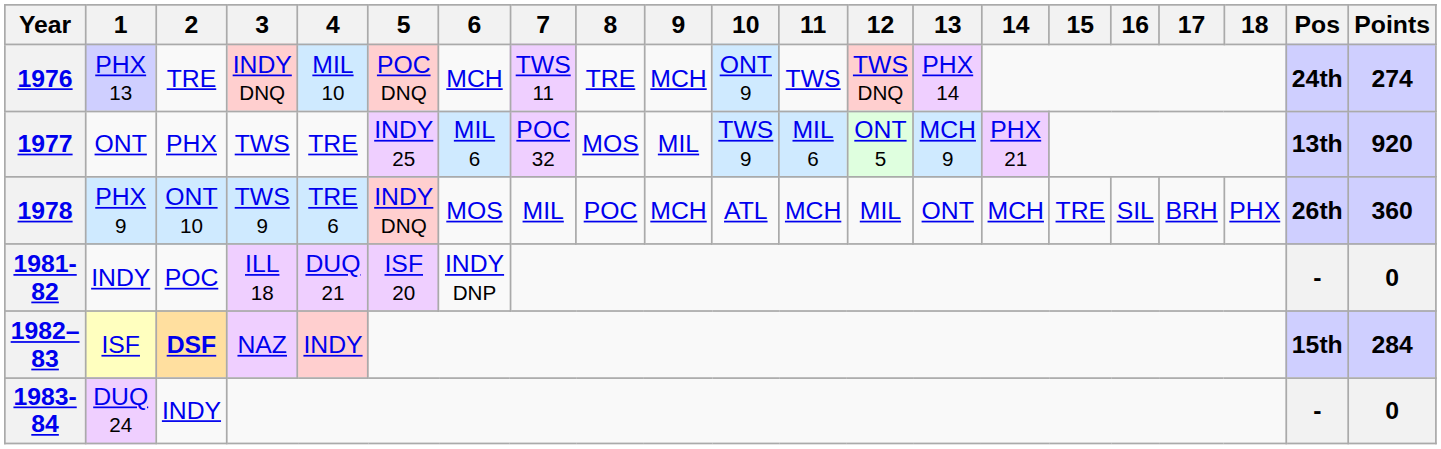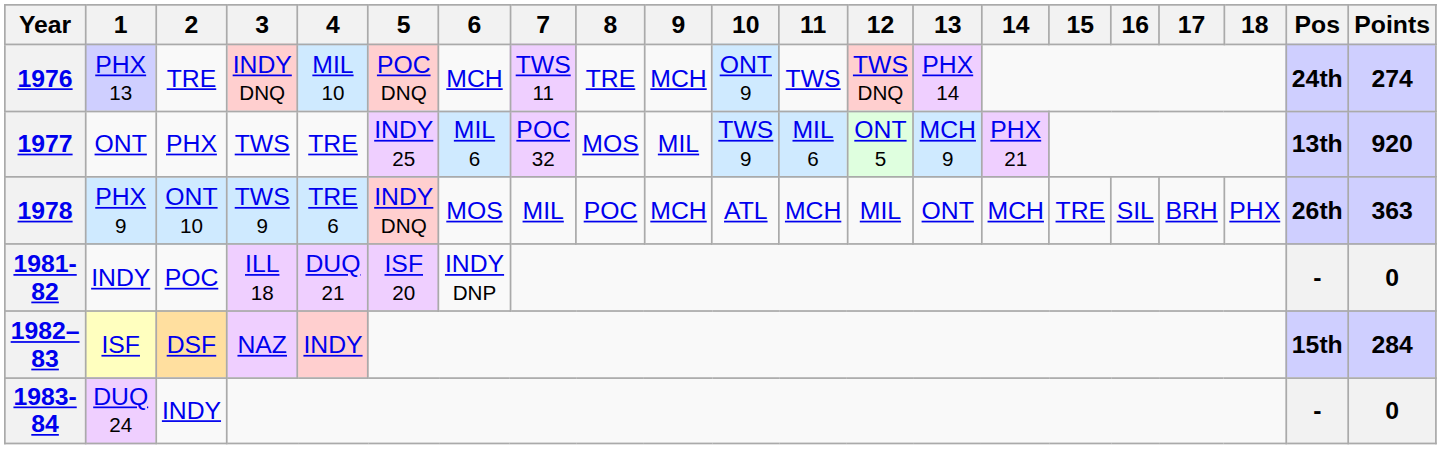 <table class="wikitable" style="text-align:center; font-size:90%">
 <tr>
 <th>Year</th>
 <th>1</th>
 <th>2</th>
 <th>3</th>
 <th>4</th>
 <th>5</th>
 <th>6</th>
 <th>7</th>
 <th>8</th>
 <th>9</th>
 <th>10</th>
 <th>11</th>
 <th>12</th>
 <th>13</th>
 <th>14</th>
 <th>15</th>
 <th>16</th>
 <th>17</th>
 <th>18</th>
 <th>Pos</th>
 <th>Points</th>
 </tr>
 <tr>
 <th><a href='#'>1976</a></th>
 <td style="background:#CFCFFF;"><a href='#'>PHX</a><br><small>13</small></td>
 <td><a href='#'>TRE</a><br><small> </small></td>
 <td style="background:#FFCFCF;"><a href='#'>INDY</a><br><small>DNQ</small></td>
 <td style="background:#CFEAFF;"><a href='#'>MIL</a><br><small>10</small></td>
 <td style="background:#FFCFCF;"><a href='#'>POC</a><br><small>DNQ</small></td>
 <td><a href='#'>MCH</a><br><small> </small></td>
 <td style="background:#EFCFFF;"><a href='#'>TWS</a><br><small>11</small></td>
 <td><a href='#'>TRE</a><br><small> </small></td>
 <td><a href='#'>MCH</a><br><small> </small></td>
 <td style="background:#CFEAFF;"><a href='#'>ONT</a><br><small>9</small></td>
 <td><a href='#'>TWS</a><br><small> </small></td>
 <td style="background:#FFCFCF;"><a href='#'>TWS</a><br><small>DNQ</small></td>
 <td style="background:#EFCFFF;"><a href='#'>PHX</a><br><small>14</small></td>
 <td colspan=5></td>
 <th style="background:#CFCFFF;">24th</th>
 <th style="background:#CFCFFF;">274</th>
 </tr>
 <tr>
 <th><a href='#'>1977</a></th>
 <td><a href='#'>ONT</a><br><small> </small></td>
 <td><a href='#'>PHX</a><br><small> </small></td>
 <td><a href='#'>TWS</a><br><small> </small></td>
 <td><a href='#'>TRE</a><br><small> </small></td>
 <td style="background:#EFCFFF;"><a href='#'>INDY</a><br><small>25</small></td>
 <td style="background:#CFEAFF;"><a href='#'>MIL</a><br><small>6</small></td>
 <td style="background:#EFCFFF;"><a href='#'>POC</a><br><small>32</small></td>
 <td><a href='#'>MOS</a><br><small> </small></td>
 <td><a href='#'>MIL</a></td>
 <td style="background:#CFEAFF;"><a href='#'>TWS</a><br><small>9</small></td>
 <td style="background:#CFEAFF;"><a href='#'>MIL</a><br><small>6</small></td>
 <td style="background:#DFFFDF;"><a href='#'>ONT</a><br><small>5</small></td>
 <td style="background:#CFEAFF;"><a href='#'>MCH</a><br><small>9</small></td>
 <td style="background:#EFCFFF;"><a href='#'>PHX</a><br><small>21</small></td>
 <td colspan=4></td>
 <th style="background:#CFCFFF;">13th</th>
 <th style="background:#CFCFFF;">920</th>
 </tr>
 <tr>
 <th><a href='#'>1978</a></th>
 <td style="background:#CFEAFF;"><a href='#'>PHX</a><br><small>9</small></td>
 <td style="background:#CFEAFF;"><a href='#'>ONT</a><br><small>10</small></td>
 <td style="background:#CFEAFF;"><a href='#'>TWS</a><br><small>9</small></td>
 <td style="background:#CFEAFF;"><a href='#'>TRE</a><br><small>6</small></td>
 <td style="background:#FFCFCF;"><a href='#'>INDY</a><br><small>DNQ</small></td>
 <td><a href='#'>MOS</a><br><small> </small></td>
 <td><a href='#'>MIL</a><br><small> </small></td>
 <td><a href='#'>POC</a><br><small> </small></td>
 <td><a href='#'>MCH</a><br><small> </small></td>
 <td><a href='#'>ATL</a><br><small> </small></td>
 <td><a href='#'>MCH</a><br><small> </small></td>
 <td><a href='#'>MIL</a><br><small> </small></td>
 <td><a href='#'>ONT</a><br><small> </small></td>
 <td><a href='#'>MCH</a><br><small> </small></td>
 <td><a href='#'>TRE</a><br><small> </small></td>
 <td><a href='#'>SIL</a><br><small> </small></td>
 <td><a href='#'>BRH</a><br><small> </small></td>
 <td><a href='#'>PHX</a><br><small> </small></td>
 <th style="background:#CFCFFF;">26th</th>
-<th style="background:#CFCFFF;">360</th>
+<th style="background:#CFCFFF;">363</th>
 </tr>
 <tr>
 <th><a href='#'>1981-82</a></th>
 <td><a href='#'>INDY</a><br><small> </small></td>
 <td><a href='#'>POC</a><br><small> </small></td>
 <td style="background:#EFCFFF;"><a href='#'>ILL</a><br><small>18</small></td>
 <td style="background:#EFCFFF;"><a href='#'>DUQ</a><br><small>21</small></td>
 <td style="background:#EFCFFF;"><a href='#'>ISF</a><br><small>20</small></td>
 <td><a href='#'>INDY</a><br><small>DNP</small></td>
 <td colspan=12></td>
 <th>-</th>
 <th>0</th>
 </tr>
 <tr>
 <th><a href='#'>1982–83</a></th>
 <td style="background:#FFFFBF;"><a href='#'>ISF</a><br></td>
-<td style="background:#FFDF9F;"><strong><a href='#'>DSF</a><br></strong></td>
+<td style="background:#FFDF9F;"><a href='#'>DSF</a><br></td>
 <td style="background:#EFCFFF;"><a href='#'>NAZ</a><br></td>
 <td style="background:#FFCFCF;"><a href='#'>INDY</a><br></td>
 <td colspan=14></td>
 <td style="background:#CFCFFF;"><strong>15th</strong></td>
 <td style="background:#CFCFFF;"><strong>284</strong></td>
 </tr>
 <tr>
 <th><a href='#'>1983-84</a></th>
 <td style="background:#EFCFFF;"><a href='#'>DUQ</a><br><small>24</small></td>
 <td><a href='#'>INDY</a><br><small> </small></td>
 <td colspan=16></td>
 <th>-</th>
 <th>0</th>
 </tr>
 </table>
